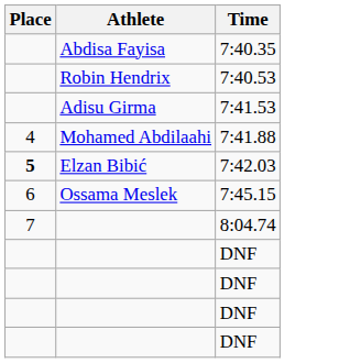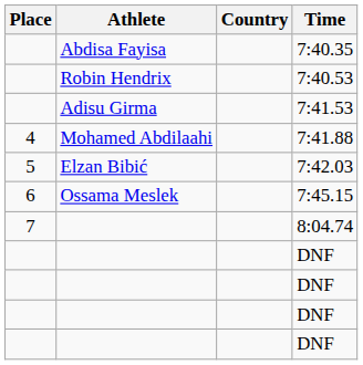 <table class="wikitable">
 <tr>
 <th>Place</th>
 <th>Athlete</th>
+<th>Country</th>
 <th>Time</th>
 </tr>
 <tr>
 <td align=center></td>
 <td><a href='#'>Abdisa Fayisa</a></td>
+<td></td>
 <td>7:40.35</td>
 </tr>
 <tr>
 <td align=center></td>
 <td><a href='#'>Robin Hendrix</a></td>
+<td></td>
 <td>7:40.53</td>
 </tr>
 <tr>
 <td align=center></td>
 <td><a href='#'>Adisu Girma</a></td>
+<td></td>
 <td>7:41.53</td>
 </tr>
 <tr>
 <td align=center>4</td>
 <td><a href='#'>Mohamed Abdilaahi</a></td>
+<td></td>
 <td>7:41.88</td>
 </tr>
 <tr>
-<td align=center><strong>5</strong></td>
+<td align=center>5</td>
 <td><a href='#'>Elzan Bibić</a></td>
+<td></td>
 <td>7:42.03</td>
 </tr>
 <tr>
 <td align=center>6</td>
 <td><a href='#'>Ossama Meslek</a></td>
+<td></td>
 <td>7:45.15</td>
 </tr>
 <tr>
 <td align=center>7</td>
+<td></td>
 <td></td>
 <td>8:04.74</td>
 </tr>
 <tr>
 <td align=center></td>
 <td></td>
-<td>DNF</td>
-</tr>
-<tr>
-<td align=center></td>
 <td></td>
 <td>DNF</td>
 </tr>
 <tr>
 <td align=center></td>
 <td></td>
+<td></td>
 <td>DNF</td>
 </tr>
 <tr>
 <td align=center></td>
 <td></td>
+<td></td>
+<td>DNF</td>
+</tr>
+<tr>
+<td align=center></td>
+<td></td>
+<td></td>
 <td>DNF</td>
 </tr>
 </table>
